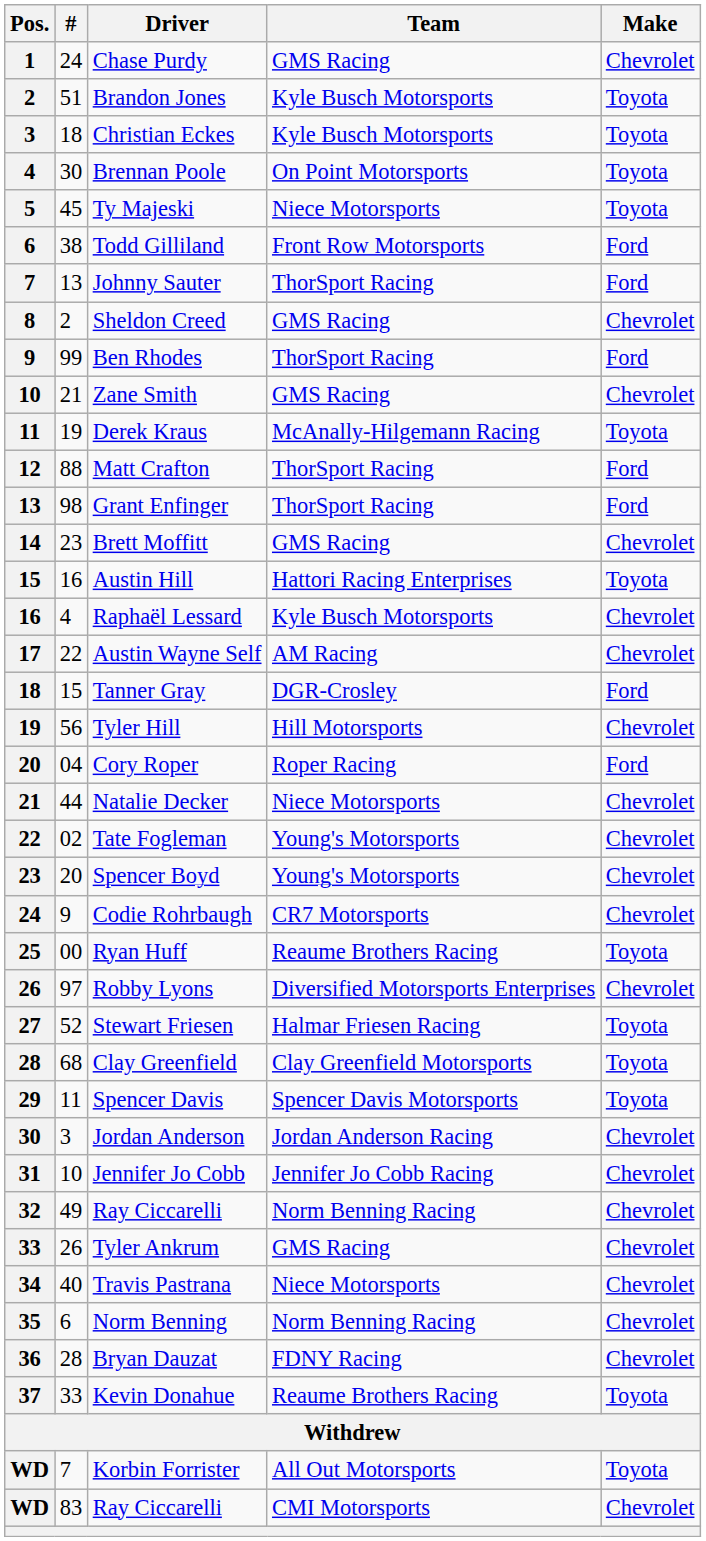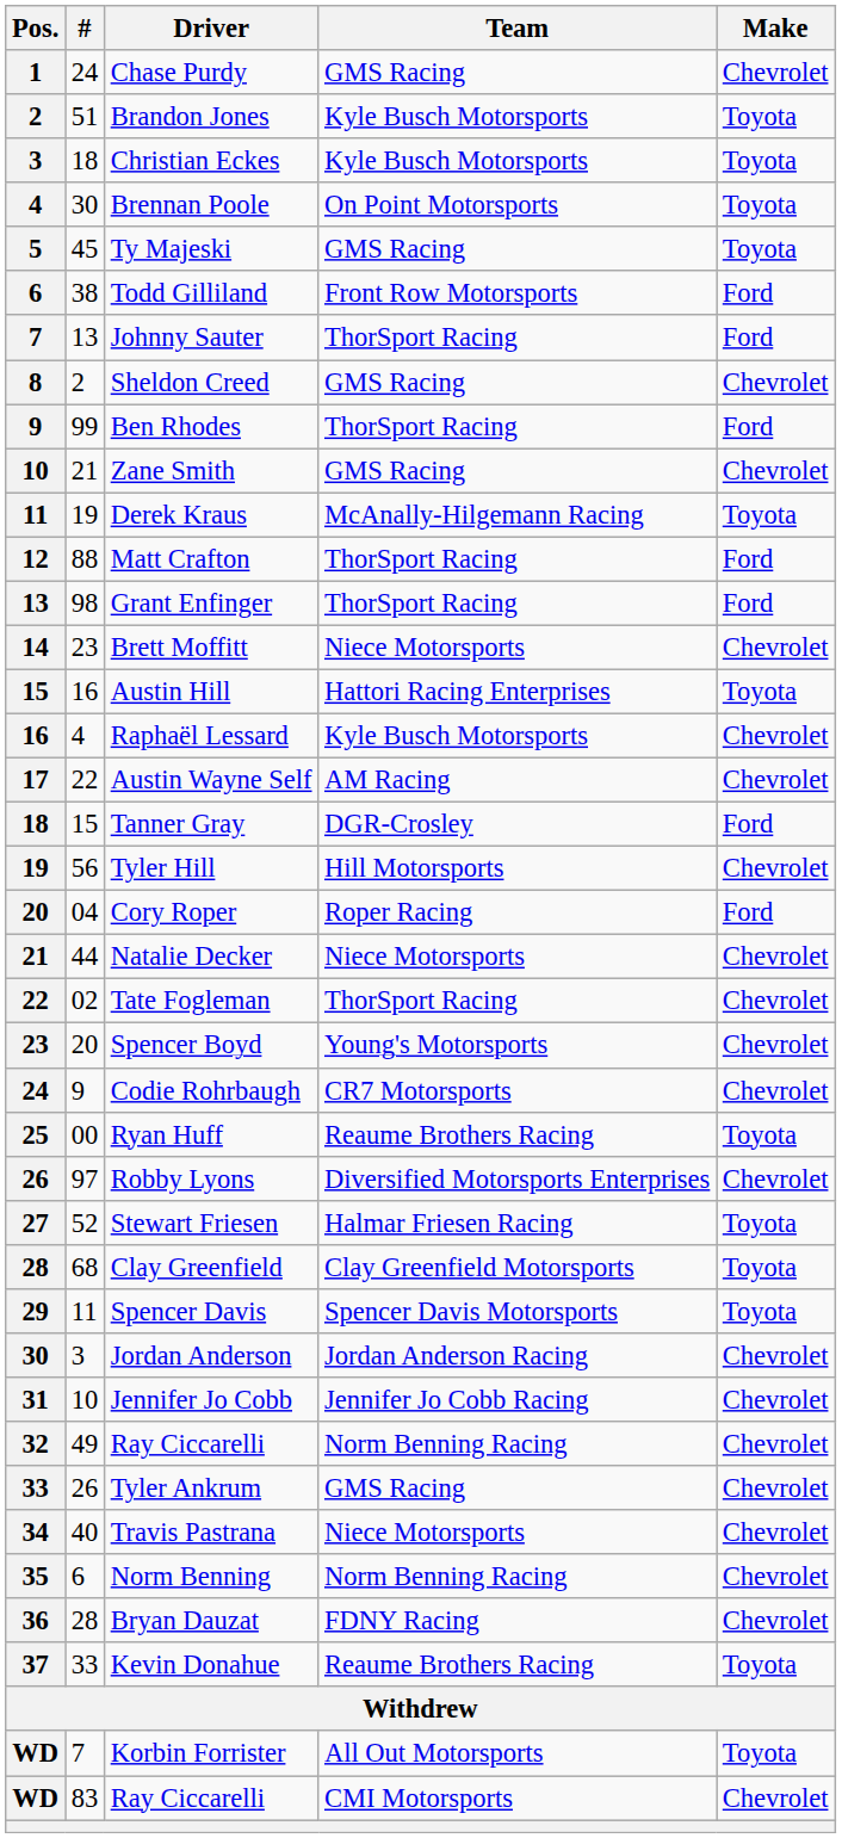 <table class="wikitable" style="font-size:95%">
 <tr>
 <th>Pos.</th>
 <th>#</th>
 <th>Driver</th>
 <th>Team</th>
 <th>Make</th>
 </tr>
 <tr>
 <th>1</th>
 <td>24</td>
 <td><a href='#'>Chase Purdy</a></td>
 <td><a href='#'>GMS Racing</a></td>
 <td><a href='#'>Chevrolet</a></td>
 </tr>
 <tr>
 <th>2</th>
 <td>51</td>
 <td><a href='#'>Brandon Jones</a></td>
 <td><a href='#'>Kyle Busch Motorsports</a></td>
 <td><a href='#'>Toyota</a></td>
 </tr>
 <tr>
 <th>3</th>
 <td>18</td>
 <td><a href='#'>Christian Eckes</a></td>
 <td><a href='#'>Kyle Busch Motorsports</a></td>
 <td><a href='#'>Toyota</a></td>
 </tr>
 <tr>
 <th>4</th>
 <td>30</td>
 <td><a href='#'>Brennan Poole</a></td>
 <td><a href='#'>On Point Motorsports</a></td>
 <td><a href='#'>Toyota</a></td>
 </tr>
 <tr>
 <th>5</th>
 <td>45</td>
 <td><a href='#'>Ty Majeski</a></td>
-<td><a href='#'>Niece Motorsports</a></td>
+<td><a href='#'>GMS Racing</a></td>
 <td><a href='#'>Toyota</a></td>
 </tr>
 <tr>
 <th>6</th>
 <td>38</td>
 <td><a href='#'>Todd Gilliland</a></td>
 <td><a href='#'>Front Row Motorsports</a></td>
 <td><a href='#'>Ford</a></td>
 </tr>
 <tr>
 <th>7</th>
 <td>13</td>
 <td><a href='#'>Johnny Sauter</a></td>
 <td><a href='#'>ThorSport Racing</a></td>
 <td><a href='#'>Ford</a></td>
 </tr>
 <tr>
 <th>8</th>
 <td>2</td>
 <td><a href='#'>Sheldon Creed</a></td>
 <td><a href='#'>GMS Racing</a></td>
 <td><a href='#'>Chevrolet</a></td>
 </tr>
 <tr>
 <th>9</th>
 <td>99</td>
 <td><a href='#'>Ben Rhodes</a></td>
 <td><a href='#'>ThorSport Racing</a></td>
 <td><a href='#'>Ford</a></td>
 </tr>
 <tr>
 <th>10</th>
 <td>21</td>
 <td><a href='#'>Zane Smith</a></td>
 <td><a href='#'>GMS Racing</a></td>
 <td><a href='#'>Chevrolet</a></td>
 </tr>
 <tr>
 <th>11</th>
 <td>19</td>
 <td><a href='#'>Derek Kraus</a></td>
 <td><a href='#'>McAnally-Hilgemann Racing</a></td>
 <td><a href='#'>Toyota</a></td>
 </tr>
 <tr>
 <th>12</th>
 <td>88</td>
 <td><a href='#'>Matt Crafton</a></td>
 <td><a href='#'>ThorSport Racing</a></td>
 <td><a href='#'>Ford</a></td>
 </tr>
 <tr>
 <th>13</th>
 <td>98</td>
 <td><a href='#'>Grant Enfinger</a></td>
 <td><a href='#'>ThorSport Racing</a></td>
 <td><a href='#'>Ford</a></td>
 </tr>
 <tr>
 <th>14</th>
 <td>23</td>
 <td><a href='#'>Brett Moffitt</a></td>
-<td><a href='#'>GMS Racing</a></td>
+<td><a href='#'>Niece Motorsports</a></td>
 <td><a href='#'>Chevrolet</a></td>
 </tr>
 <tr>
 <th>15</th>
 <td>16</td>
 <td><a href='#'>Austin Hill</a></td>
 <td><a href='#'>Hattori Racing Enterprises</a></td>
 <td><a href='#'>Toyota</a></td>
 </tr>
 <tr>
 <th>16</th>
 <td>4</td>
 <td><a href='#'>Raphaël Lessard</a></td>
 <td><a href='#'>Kyle Busch Motorsports</a></td>
 <td><a href='#'>Chevrolet</a></td>
 </tr>
 <tr>
 <th>17</th>
 <td>22</td>
 <td><a href='#'>Austin Wayne Self</a></td>
 <td><a href='#'>AM Racing</a></td>
 <td><a href='#'>Chevrolet</a></td>
 </tr>
 <tr>
 <th>18</th>
 <td>15</td>
 <td><a href='#'>Tanner Gray</a></td>
 <td><a href='#'>DGR-Crosley</a></td>
 <td><a href='#'>Ford</a></td>
 </tr>
 <tr>
 <th>19</th>
 <td>56</td>
 <td><a href='#'>Tyler Hill</a></td>
 <td><a href='#'>Hill Motorsports</a></td>
 <td><a href='#'>Chevrolet</a></td>
 </tr>
 <tr>
 <th>20</th>
 <td>04</td>
 <td><a href='#'>Cory Roper</a></td>
 <td><a href='#'>Roper Racing</a></td>
 <td><a href='#'>Ford</a></td>
 </tr>
 <tr>
 <th>21</th>
 <td>44</td>
 <td><a href='#'>Natalie Decker</a></td>
 <td><a href='#'>Niece Motorsports</a></td>
 <td><a href='#'>Chevrolet</a></td>
 </tr>
 <tr>
 <th>22</th>
 <td>02</td>
 <td><a href='#'>Tate Fogleman</a></td>
-<td><a href='#'>Young's Motorsports</a></td>
+<td><a href='#'>ThorSport Racing</a></td>
 <td><a href='#'>Chevrolet</a></td>
 </tr>
 <tr>
 <th>23</th>
 <td>20</td>
 <td><a href='#'>Spencer Boyd</a></td>
 <td><a href='#'>Young's Motorsports</a></td>
 <td><a href='#'>Chevrolet</a></td>
 </tr>
 <tr>
 <th>24</th>
 <td>9</td>
 <td><a href='#'>Codie Rohrbaugh</a></td>
 <td><a href='#'>CR7 Motorsports</a></td>
 <td><a href='#'>Chevrolet</a></td>
 </tr>
 <tr>
 <th>25</th>
 <td>00</td>
 <td><a href='#'>Ryan Huff</a></td>
 <td><a href='#'>Reaume Brothers Racing</a></td>
 <td><a href='#'>Toyota</a></td>
 </tr>
 <tr>
 <th>26</th>
 <td>97</td>
 <td><a href='#'>Robby Lyons</a></td>
 <td><a href='#'>Diversified Motorsports Enterprises</a></td>
 <td><a href='#'>Chevrolet</a></td>
 </tr>
 <tr>
 <th>27</th>
 <td>52</td>
 <td><a href='#'>Stewart Friesen</a></td>
 <td><a href='#'>Halmar Friesen Racing</a></td>
 <td><a href='#'>Toyota</a></td>
 </tr>
 <tr>
 <th>28</th>
 <td>68</td>
 <td><a href='#'>Clay Greenfield</a></td>
 <td><a href='#'>Clay Greenfield Motorsports</a></td>
 <td><a href='#'>Toyota</a></td>
 </tr>
 <tr>
 <th>29</th>
 <td>11</td>
 <td><a href='#'>Spencer Davis</a></td>
 <td><a href='#'>Spencer Davis Motorsports</a></td>
 <td><a href='#'>Toyota</a></td>
 </tr>
 <tr>
 <th>30</th>
 <td>3</td>
 <td><a href='#'>Jordan Anderson</a></td>
 <td><a href='#'>Jordan Anderson Racing</a></td>
 <td><a href='#'>Chevrolet</a></td>
 </tr>
 <tr>
 <th>31</th>
 <td>10</td>
 <td><a href='#'>Jennifer Jo Cobb</a></td>
 <td><a href='#'>Jennifer Jo Cobb Racing</a></td>
 <td><a href='#'>Chevrolet</a></td>
 </tr>
 <tr>
 <th>32</th>
 <td>49</td>
 <td><a href='#'>Ray Ciccarelli</a></td>
 <td><a href='#'>Norm Benning Racing</a></td>
 <td><a href='#'>Chevrolet</a></td>
 </tr>
 <tr>
 <th>33</th>
 <td>26</td>
 <td><a href='#'>Tyler Ankrum</a></td>
 <td><a href='#'>GMS Racing</a></td>
 <td><a href='#'>Chevrolet</a></td>
 </tr>
 <tr>
 <th>34</th>
 <td>40</td>
 <td><a href='#'>Travis Pastrana</a></td>
 <td><a href='#'>Niece Motorsports</a></td>
 <td><a href='#'>Chevrolet</a></td>
 </tr>
 <tr>
 <th>35</th>
 <td>6</td>
 <td><a href='#'>Norm Benning</a></td>
 <td><a href='#'>Norm Benning Racing</a></td>
 <td><a href='#'>Chevrolet</a></td>
 </tr>
 <tr>
 <th>36</th>
 <td>28</td>
 <td><a href='#'>Bryan Dauzat</a></td>
 <td><a href='#'>FDNY Racing</a></td>
 <td><a href='#'>Chevrolet</a></td>
 </tr>
 <tr>
 <th>37</th>
 <td>33</td>
 <td><a href='#'>Kevin Donahue</a></td>
 <td><a href='#'>Reaume Brothers Racing</a></td>
 <td><a href='#'>Toyota</a></td>
 </tr>
 <tr>
 <th colspan="5">Withdrew</th>
 </tr>
 <tr>
 <th>WD</th>
 <td>7</td>
 <td><a href='#'>Korbin Forrister</a></td>
 <td><a href='#'>All Out Motorsports</a></td>
 <td><a href='#'>Toyota</a></td>
 </tr>
 <tr>
 <th>WD</th>
 <td>83</td>
 <td><a href='#'>Ray Ciccarelli</a></td>
 <td><a href='#'>CMI Motorsports</a></td>
 <td><a href='#'>Chevrolet</a></td>
 </tr>
 <tr>
 <th colspan="5"></th>
 </tr>
 </table>
